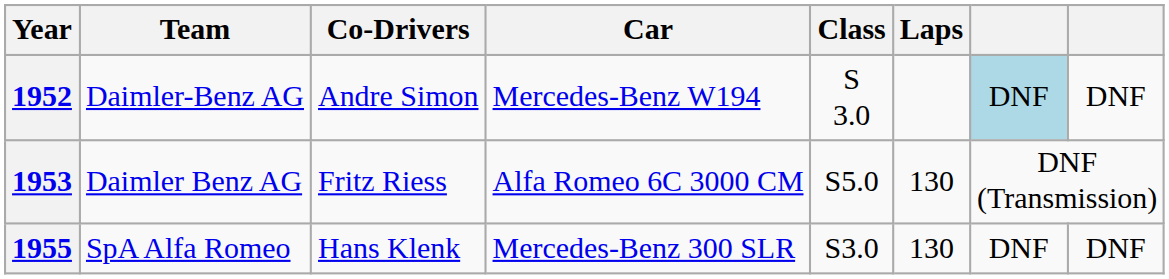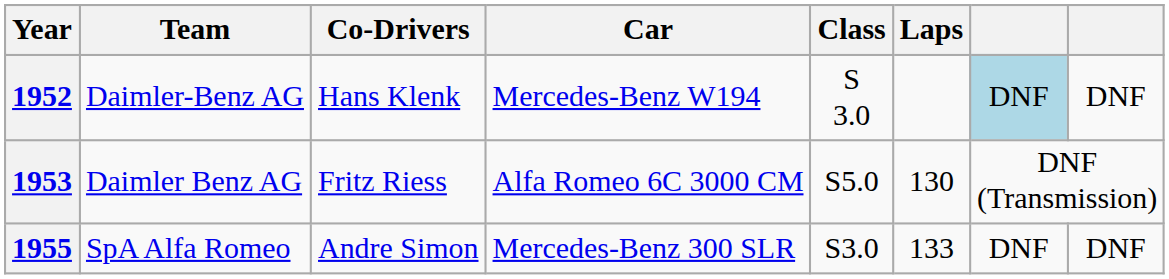 <table class="wikitable" style="text-align:center; font-size:90%">
 <tr>
 <th>Year</th>
 <th>Team</th>
 <th>Co-Drivers</th>
 <th>Car</th>
 <th>Class</th>
 <th>Laps</th>
 <th></th>
 <th></th>
 </tr>
 <tr>
 <th><a href='#'>1952</a></th>
 <td align="left"> <a href='#'>Daimler-Benz AG</a></td>
-<td align="left"> <a href='#'>Andre Simon</a></td>
+<td align="left"> <a href='#'>Hans Klenk</a></td>
 <td align="left"><a href='#'>Mercedes-Benz W194</a></td>
 <td>S<br>3.0</td>
 <td></td>
 <td style="background: lightblue;">DNF</td>
 <td>DNF</td>
 </tr>
 <tr>
 <th><a href='#'>1953</a></th>
 <td align="left"> <a href='#'>Daimler Benz AG</a></td>
 <td align=left> <a href='#'>Fritz Riess</a></td>
 <td align=left><a href='#'>Alfa Romeo 6C 3000 CM</a></td>
 <td>S5.0</td>
 <td>130</td>
 <td colspan=2>DNF<br>(Transmission)</td>
 </tr>
 <tr>
 <th><a href='#'>1955</a></th>
 <td align=left> <a href='#'>SpA Alfa Romeo</a></td>
-<td align="left"> <a href='#'>Hans Klenk</a></td>
+<td align="left"> <a href='#'>Andre Simon</a></td>
 <td align="left"><a href='#'>Mercedes-Benz 300 SLR</a></td>
 <td>S3.0</td>
-<td>130</td>
+<td>133</td>
 <td>DNF</td>
 <td>DNF</td>
 </tr>
 </table>
